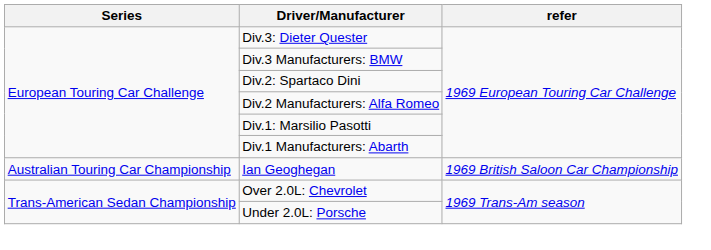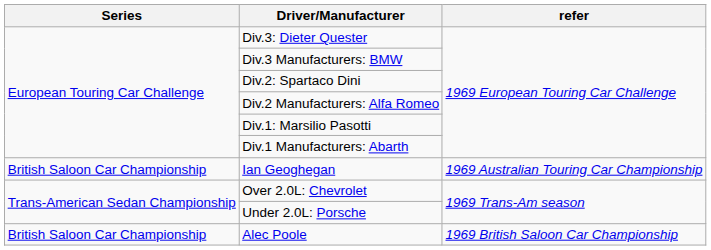 <table class="wikitable" style="font-size: 87%;">
 <tr>
 <th>Series</th>
 <th>Driver/Manufacturer</th>
 <th>refer</th>
 </tr>
 <tr>
 <td rowspan=6><a href='#'>European Touring Car Challenge</a></td>
 <td>Div.3:  <a href='#'>Dieter Quester</a></td>
 <td rowspan=6><em><a href='#'>1969 European Touring Car Challenge</a></em></td>
 </tr>
 <tr>
 <td>Div.3 Manufacturers:  <a href='#'>BMW</a></td>
 </tr>
 <tr>
 <td>Div.2:  Spartaco Dini</td>
 </tr>
 <tr>
 <td>Div.2 Manufacturers:  <a href='#'>Alfa Romeo</a></td>
 </tr>
 <tr>
 <td>Div.1:  Marsilio Pasotti</td>
 </tr>
 <tr>
 <td>Div.1 Manufacturers:  <a href='#'>Abarth</a></td>
 </tr>
 <tr>
-<td><a href='#'>Australian Touring Car Championship</a></td>
+<td><a href='#'>British Saloon Car Championship</a></td>
 <td> <a href='#'>Ian Geoghegan</a></td>
-<td><em><a href='#'>1969 British Saloon Car Championship</a></em></td>
+<td><em><a href='#'>1969 Australian Touring Car Championship</a></em></td>
 </tr>
 <tr>
 <td rowspan=2><a href='#'>Trans-American Sedan Championship</a></td>
 <td>Over 2.0L:  <a href='#'>Chevrolet</a></td>
 <td rowspan=2><em><a href='#'>1969 Trans-Am season</a></em></td>
 </tr>
 <tr>
 <td>Under 2.0L:  <a href='#'>Porsche</a></td>
 </tr>
+<tr>
+<td><a href='#'>British Saloon Car Championship</a></td>
+<td> <a href='#'>Alec Poole</a></td>
+<td><em><a href='#'>1969 British Saloon Car Championship</a></em></td>
+</tr>
 </table>
